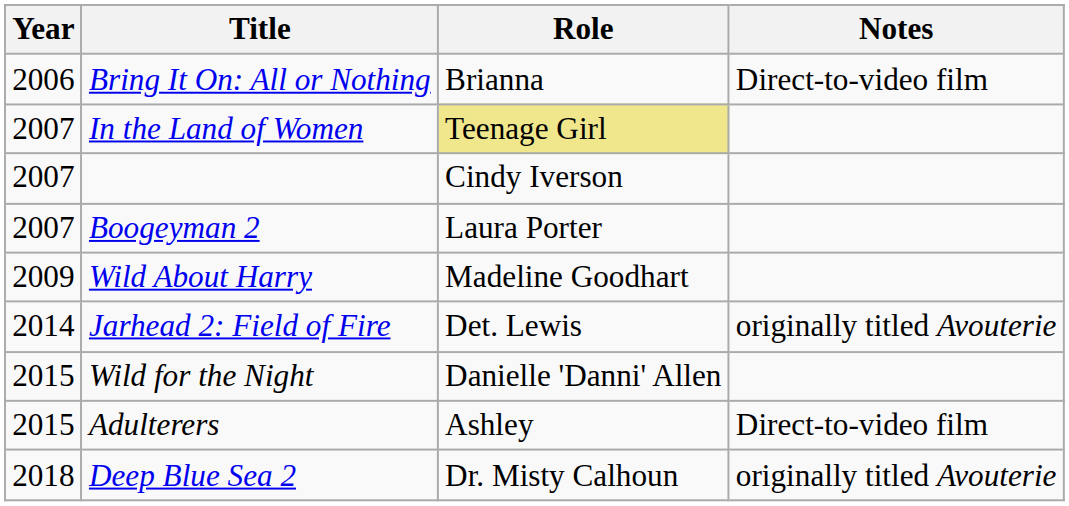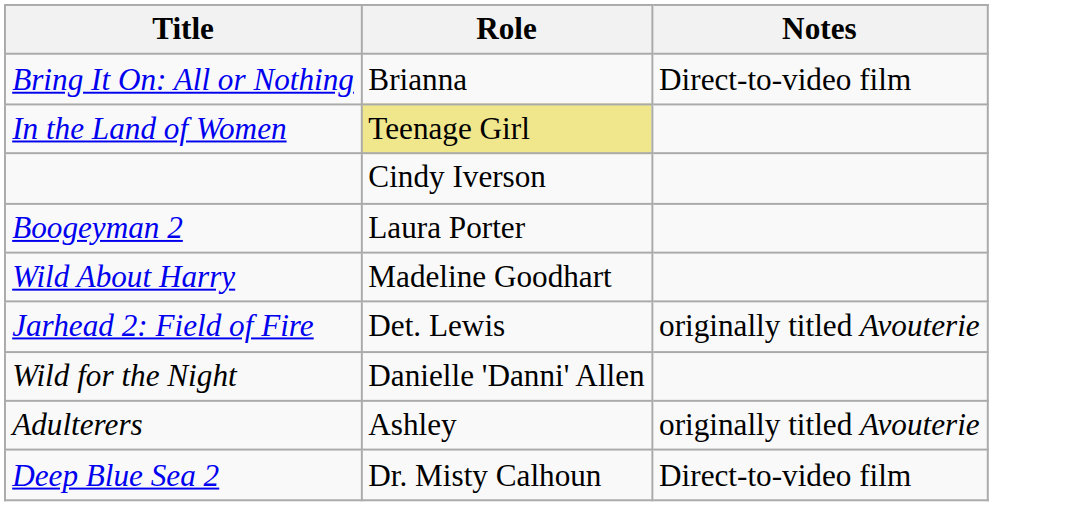 <table class="wikitable sortable">
 <tr>
-<th>Year</th>
 <th>Title</th>
 <th>Role</th>
 <th class="unsortable">Notes</th>
 </tr>
 <tr>
-<td>2006</td>
 <td><em><a href='#'>Bring It On: All or Nothing</a></em></td>
 <td>Brianna</td>
 <td>Direct-to-video film</td>
 </tr>
 <tr>
-<td>2007</td>
 <td><em><a href='#'>In the Land of Women</a></em></td>
 <td style="background: khaki;">Teenage Girl</td>
 <td></td>
 </tr>
 <tr>
-<td>2007</td>
 <td><em></em></td>
 <td>Cindy Iverson</td>
 <td></td>
 </tr>
 <tr>
-<td>2007</td>
 <td><em><a href='#'>Boogeyman 2</a></em></td>
 <td>Laura Porter</td>
 <td></td>
 </tr>
 <tr>
-<td>2009</td>
 <td><em><a href='#'>Wild About Harry</a></em></td>
 <td>Madeline Goodhart</td>
 <td></td>
 </tr>
 <tr>
-<td>2014</td>
 <td><em><a href='#'>Jarhead 2: Field of Fire</a></em></td>
 <td>Det. Lewis</td>
 <td>originally titled <em>Avouterie</em></td>
 </tr>
 <tr>
-<td>2015</td>
 <td><em>Wild for the Night</em></td>
 <td>Danielle 'Danni' Allen</td>
 <td></td>
 </tr>
 <tr>
-<td>2015</td>
 <td><em>Adulterers</em></td>
 <td>Ashley</td>
+<td>originally titled <em>Avouterie</em></td>
+</tr>
+<tr>
+<td><em><a href='#'>Deep Blue Sea 2</a></em></td>
+<td>Dr. Misty Calhoun</td>
 <td>Direct-to-video film</td>
 </tr>
-<tr>
-<td>2018</td>
-<td><em><a href='#'>Deep Blue Sea 2</a></em></td>
-<td>Dr. Misty Calhoun</td>
-<td>originally titled <em>Avouterie</em></td>
-</tr>
 </table>
